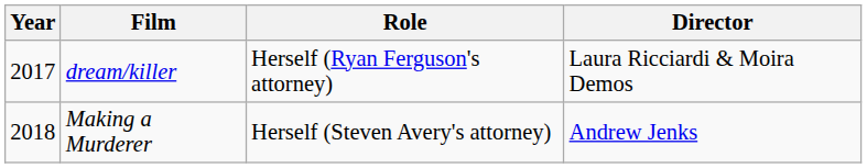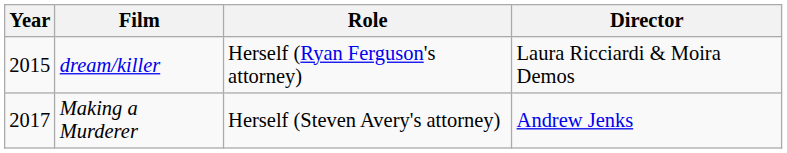 <table class="wikitable sortable">
 <tr>
 <th>Year</th>
 <th>Film</th>
 <th>Role</th>
 <th>Director</th>
 </tr>
 <tr>
-<td>2017</td>
+<td>2015</td>
 <td><em><a href='#'>dream/killer</a></em></td>
 <td>Herself (<a href='#'>Ryan Ferguson</a>'s attorney)</td>
 <td>Laura Ricciardi & Moira Demos</td>
 </tr>
 <tr>
-<td>2018</td>
+<td>2017</td>
 <td><em>Making a Murderer</em></td>
 <td>Herself (Steven Avery's attorney)</td>
 <td><a href='#'>Andrew Jenks</a></td>
 </tr>
 </table>
